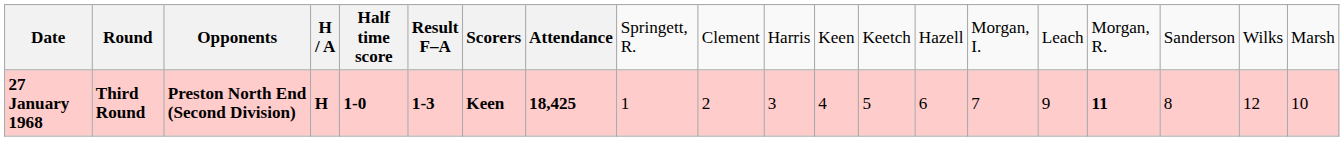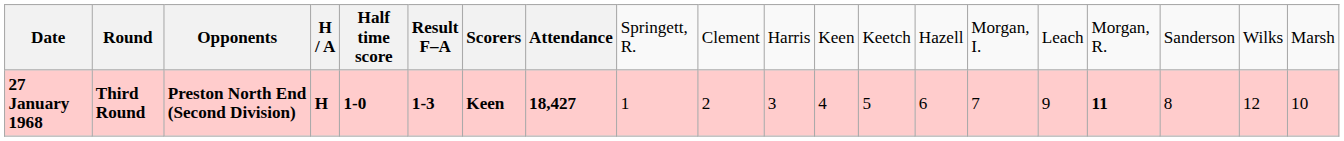 <table class="wikitable">
 <tr>
 <th>Date</th>
 <th>Round</th>
 <th>Opponents</th>
 <th>H / A</th>
 <th><strong>Half time score</strong></th>
 <th><strong>Result</strong><br><strong>F–A</strong></th>
 <th>Scorers</th>
 <th>Attendance</th>
 <td>Springett, R.</td>
 <td>Clement</td>
 <td>Harris</td>
 <td>Keen</td>
 <td>Keetch</td>
 <td>Hazell</td>
 <td>Morgan, I.</td>
 <td>Leach</td>
 <td>Morgan, R.</td>
 <td>Sanderson</td>
 <td>Wilks</td>
 <td>Marsh</td>
 </tr>
 <tr bgcolor="#ffcccc">
 <td><strong>27 January 1968</strong></td>
 <td><strong>Third Round</strong></td>
 <td><strong>Preston North End (Second Division)</strong></td>
 <td><strong>H</strong></td>
 <td><strong>1-0</strong></td>
 <td><strong>1-3</strong></td>
 <td><strong>Keen</strong></td>
-<td><strong>18,425</strong></td>
+<td><strong>18,427</strong></td>
 <td>1</td>
 <td>2</td>
 <td>3</td>
 <td>4</td>
 <td>5</td>
 <td>6</td>
 <td>7</td>
 <td>9</td>
 <td><strong>11</strong></td>
 <td>8</td>
 <td>12</td>
 <td>10</td>
 </tr>
 </table>
